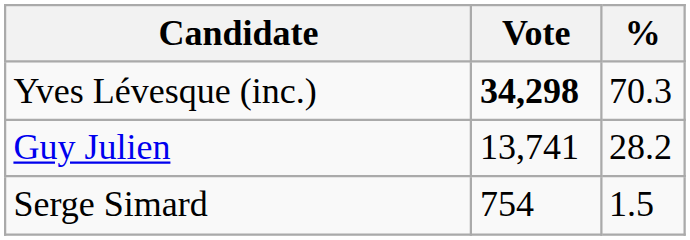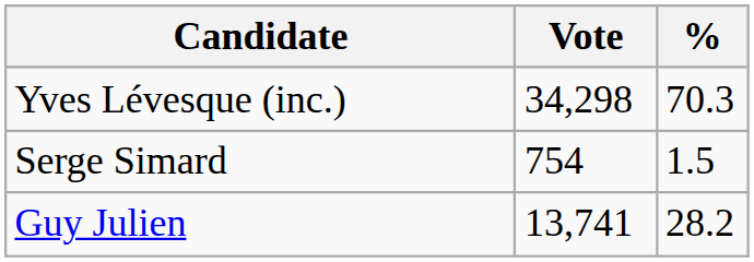 <table class="wikitable">
 <tr>
 <th bgcolor="#DDDDFF" width="200px">Candidate</th>
 <th bgcolor="#DDDDFF" width="50px">Vote</th>
 <th bgcolor="#DDDDFF" width="30px">%</th>
 </tr>
 <tr>
 <td>Yves Lévesque (inc.)</td>
-<td><strong>34,298</strong></td>
+<td>34,298</td>
 <td>70.3</td>
+</tr>
+<tr>
+<td>Serge Simard</td>
+<td>754</td>
+<td>1.5</td>
 </tr>
 <tr>
 <td><a href='#'>Guy Julien</a></td>
 <td>13,741</td>
 <td>28.2</td>
 </tr>
-<tr>
-<td>Serge Simard</td>
-<td>754</td>
-<td>1.5</td>
-</tr>
 </table>
